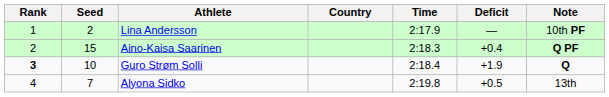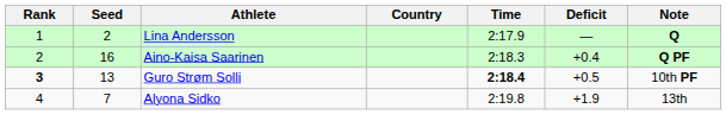 <table class="wikitable sortable" style="text-align:center" width=55%>
 <tr>
 <th>Rank</th>
 <th>Seed</th>
 <th>Athlete</th>
 <th>Country</th>
 <th>Time</th>
 <th>Deficit</th>
 <th>Note</th>
 </tr>
 <tr bgcolor=ccffcc>
 <td>1</td>
 <td>2</td>
 <td align=left><a href='#'>Lina Andersson</a></td>
 <td align=left></td>
 <td>2:17.9</td>
 <td>—</td>
-<td>10th <strong>PF</strong></td>
+<td><strong>Q</strong></td>
 </tr>
 <tr bgcolor=ccffcc>
 <td>2</td>
-<td>15</td>
+<td>16</td>
 <td align=left><a href='#'>Aino-Kaisa Saarinen</a></td>
 <td align=left></td>
 <td>2:18.3</td>
 <td>+0.4</td>
 <td><strong>Q</strong> <strong>PF</strong></td>
 </tr>
 <tr>
 <td><strong>3</strong></td>
-<td>10</td>
+<td>13</td>
 <td align=left><a href='#'>Guro Strøm Solli</a></td>
 <td align=left></td>
-<td>2:18.4</td>
-<td>+1.9</td>
-<td><strong>Q</strong></td>
+<td><strong>2:18.4</strong></td>
+<td>+0.5</td>
+<td>10th <strong>PF</strong></td>
 </tr>
 <tr>
 <td>4</td>
 <td>7</td>
 <td align=left><a href='#'>Alyona Sidko</a></td>
 <td align=left></td>
 <td>2:19.8</td>
-<td>+0.5</td>
+<td>+1.9</td>
 <td>13th</td>
 </tr>
 </table>
